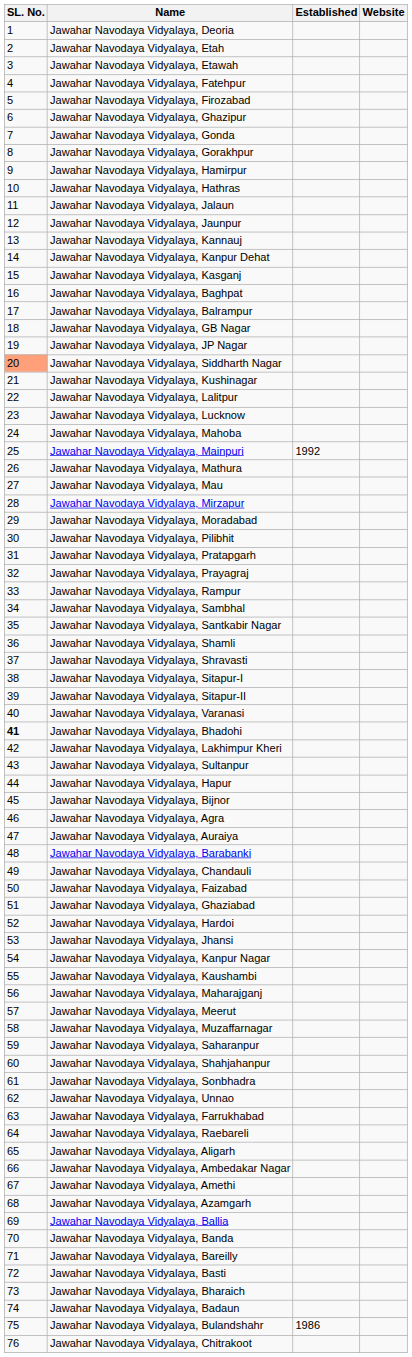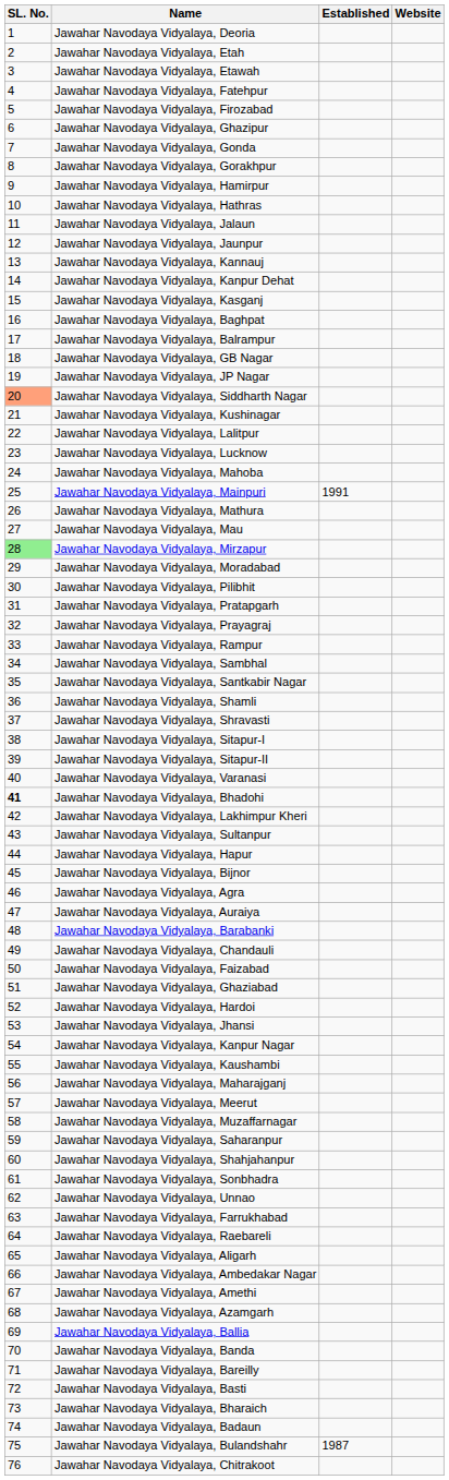 <table class="wikitable sortable mw-collapsible">
 <tr>
 <th>SL. No.</th>
 <th>Name</th>
 <th>Established</th>
 <th>Website</th>
 </tr>
 <tr>
 <td>1</td>
 <td>Jawahar Navodaya Vidyalaya, Deoria</td>
 <td></td>
 <td></td>
 </tr>
 <tr>
 <td>2</td>
 <td>Jawahar Navodaya Vidyalaya, Etah</td>
 <td></td>
 <td></td>
 </tr>
 <tr>
 <td>3</td>
 <td>Jawahar Navodaya Vidyalaya, Etawah</td>
 <td></td>
 <td></td>
 </tr>
 <tr>
 <td>4</td>
 <td>Jawahar Navodaya Vidyalaya, Fatehpur</td>
 <td></td>
 <td></td>
 </tr>
 <tr>
 <td>5</td>
 <td>Jawahar Navodaya Vidyalaya, Firozabad</td>
 <td></td>
 <td></td>
 </tr>
 <tr>
 <td>6</td>
 <td>Jawahar Navodaya Vidyalaya, Ghazipur</td>
 <td></td>
 <td></td>
 </tr>
 <tr>
 <td>7</td>
 <td>Jawahar Navodaya Vidyalaya, Gonda</td>
 <td></td>
 <td></td>
 </tr>
 <tr>
 <td>8</td>
 <td>Jawahar Navodaya Vidyalaya, Gorakhpur</td>
 <td></td>
 <td></td>
 </tr>
 <tr>
 <td>9</td>
 <td>Jawahar Navodaya Vidyalaya, Hamirpur</td>
 <td></td>
 <td></td>
 </tr>
 <tr>
 <td>10</td>
 <td>Jawahar Navodaya Vidyalaya, Hathras</td>
 <td></td>
 <td></td>
 </tr>
 <tr>
 <td>11</td>
 <td>Jawahar Navodaya Vidyalaya, Jalaun</td>
 <td></td>
 <td></td>
 </tr>
 <tr>
 <td>12</td>
 <td>Jawahar Navodaya Vidyalaya, Jaunpur</td>
 <td></td>
 <td></td>
 </tr>
 <tr>
 <td>13</td>
 <td>Jawahar Navodaya Vidyalaya, Kannauj</td>
 <td></td>
 <td></td>
 </tr>
 <tr>
 <td>14</td>
 <td>Jawahar Navodaya Vidyalaya, Kanpur Dehat</td>
 <td></td>
 <td></td>
 </tr>
 <tr>
 <td>15</td>
 <td>Jawahar Navodaya Vidyalaya, Kasganj</td>
 <td></td>
 <td></td>
 </tr>
 <tr>
 <td>16</td>
 <td>Jawahar Navodaya Vidyalaya, Baghpat</td>
 <td></td>
 <td></td>
 </tr>
 <tr>
 <td>17</td>
 <td>Jawahar Navodaya Vidyalaya, Balrampur</td>
 <td></td>
 <td></td>
 </tr>
 <tr>
 <td>18</td>
 <td>Jawahar Navodaya Vidyalaya, GB Nagar</td>
 <td></td>
 <td></td>
 </tr>
 <tr>
 <td>19</td>
 <td>Jawahar Navodaya Vidyalaya, JP Nagar</td>
 <td></td>
 <td></td>
 </tr>
 <tr>
 <td style="background: lightsalmon;">20</td>
 <td>Jawahar Navodaya Vidyalaya, Siddharth Nagar</td>
 <td></td>
 <td></td>
 </tr>
 <tr>
 <td>21</td>
 <td>Jawahar Navodaya Vidyalaya, Kushinagar</td>
 <td></td>
 <td></td>
 </tr>
 <tr>
 <td>22</td>
 <td>Jawahar Navodaya Vidyalaya, Lalitpur</td>
 <td></td>
 <td></td>
 </tr>
 <tr>
 <td>23</td>
 <td>Jawahar Navodaya Vidyalaya, Lucknow</td>
 <td></td>
 <td></td>
 </tr>
 <tr>
 <td>24</td>
 <td>Jawahar Navodaya Vidyalaya, Mahoba</td>
 <td></td>
 <td></td>
 </tr>
 <tr>
 <td>25</td>
 <td><a href='#'>Jawahar Navodaya Vidyalaya, Mainpuri</a></td>
-<td>1992</td>
+<td>1991</td>
 <td></td>
 </tr>
 <tr>
 <td>26</td>
 <td>Jawahar Navodaya Vidyalaya, Mathura</td>
 <td></td>
 <td></td>
 </tr>
 <tr>
 <td>27</td>
 <td>Jawahar Navodaya Vidyalaya, Mau</td>
 <td></td>
 <td></td>
 </tr>
 <tr>
-<td>28</td>
+<td style="background: lightgreen;">28</td>
 <td><a href='#'>Jawahar Navodaya Vidyalaya, Mirzapur</a></td>
 <td></td>
 <td></td>
 </tr>
 <tr>
 <td>29</td>
 <td>Jawahar Navodaya Vidyalaya, Moradabad</td>
 <td></td>
 <td></td>
 </tr>
 <tr>
 <td>30</td>
 <td>Jawahar Navodaya Vidyalaya, Pilibhit</td>
 <td></td>
 <td></td>
 </tr>
 <tr>
 <td>31</td>
 <td>Jawahar Navodaya Vidyalaya, Pratapgarh</td>
 <td></td>
 <td></td>
 </tr>
 <tr>
 <td>32</td>
 <td>Jawahar Navodaya Vidyalaya, Prayagraj</td>
 <td></td>
 <td></td>
 </tr>
 <tr>
 <td>33</td>
 <td>Jawahar Navodaya Vidyalaya, Rampur</td>
 <td></td>
 <td></td>
 </tr>
 <tr>
 <td>34</td>
 <td>Jawahar Navodaya Vidyalaya, Sambhal</td>
 <td></td>
 <td></td>
 </tr>
 <tr>
 <td>35</td>
 <td>Jawahar Navodaya Vidyalaya, Santkabir Nagar</td>
 <td></td>
 <td></td>
 </tr>
 <tr>
 <td>36</td>
 <td>Jawahar Navodaya Vidyalaya, Shamli</td>
 <td></td>
 <td></td>
 </tr>
 <tr>
 <td>37</td>
 <td>Jawahar Navodaya Vidyalaya, Shravasti</td>
 <td></td>
 <td></td>
 </tr>
 <tr>
 <td>38</td>
 <td>Jawahar Navodaya Vidyalaya, Sitapur-I</td>
 <td></td>
 <td></td>
 </tr>
 <tr>
 <td>39</td>
 <td>Jawahar Navodaya Vidyalaya, Sitapur-II</td>
 <td></td>
 <td></td>
 </tr>
 <tr>
 <td>40</td>
 <td>Jawahar Navodaya Vidyalaya, Varanasi</td>
 <td></td>
 <td></td>
 </tr>
 <tr>
 <td><strong>41</strong></td>
 <td>Jawahar Navodaya Vidyalaya, Bhadohi</td>
 <td></td>
 <td></td>
 </tr>
 <tr>
 <td>42</td>
 <td>Jawahar Navodaya Vidyalaya, Lakhimpur Kheri</td>
 <td></td>
 <td></td>
 </tr>
 <tr>
 <td>43</td>
 <td>Jawahar Navodaya Vidyalaya, Sultanpur</td>
 <td></td>
 <td></td>
 </tr>
 <tr>
 <td>44</td>
 <td>Jawahar Navodaya Vidyalaya, Hapur</td>
 <td></td>
 <td></td>
 </tr>
 <tr>
 <td>45</td>
 <td>Jawahar Navodaya Vidyalaya, Bijnor</td>
 <td></td>
 <td></td>
 </tr>
 <tr>
 <td>46</td>
 <td>Jawahar Navodaya Vidyalaya, Agra</td>
 <td></td>
 <td></td>
 </tr>
 <tr>
 <td>47</td>
 <td>Jawahar Navodaya Vidyalaya, Auraiya</td>
 <td></td>
 <td></td>
 </tr>
 <tr>
 <td>48</td>
 <td><a href='#'>Jawahar Navodaya Vidyalaya, Barabanki</a></td>
 <td></td>
 <td></td>
 </tr>
 <tr>
 <td>49</td>
 <td>Jawahar Navodaya Vidyalaya, Chandauli</td>
 <td></td>
 <td></td>
 </tr>
 <tr>
 <td>50</td>
 <td>Jawahar Navodaya Vidyalaya, Faizabad</td>
 <td></td>
 <td></td>
 </tr>
 <tr>
 <td>51</td>
 <td>Jawahar Navodaya Vidyalaya, Ghaziabad</td>
 <td></td>
 <td></td>
 </tr>
 <tr>
 <td>52</td>
 <td>Jawahar Navodaya Vidyalaya, Hardoi</td>
 <td></td>
 <td></td>
 </tr>
 <tr>
 <td>53</td>
 <td>Jawahar Navodaya Vidyalaya, Jhansi</td>
 <td></td>
 <td></td>
 </tr>
 <tr>
 <td>54</td>
 <td>Jawahar Navodaya Vidyalaya, Kanpur Nagar</td>
 <td></td>
 <td></td>
 </tr>
 <tr>
 <td>55</td>
 <td>Jawahar Navodaya Vidyalaya, Kaushambi</td>
 <td></td>
 <td></td>
 </tr>
 <tr>
 <td>56</td>
 <td>Jawahar Navodaya Vidyalaya, Maharajganj</td>
 <td></td>
 <td></td>
 </tr>
 <tr>
 <td>57</td>
 <td>Jawahar Navodaya Vidyalaya, Meerut</td>
 <td></td>
 <td></td>
 </tr>
 <tr>
 <td>58</td>
 <td>Jawahar Navodaya Vidyalaya, Muzaffarnagar</td>
 <td></td>
 <td></td>
 </tr>
 <tr>
 <td>59</td>
 <td>Jawahar Navodaya Vidyalaya, Saharanpur</td>
 <td></td>
 <td></td>
 </tr>
 <tr>
 <td>60</td>
 <td>Jawahar Navodaya Vidyalaya, Shahjahanpur</td>
 <td></td>
 <td></td>
 </tr>
 <tr>
 <td>61</td>
 <td>Jawahar Navodaya Vidyalaya, Sonbhadra</td>
 <td></td>
 <td></td>
 </tr>
 <tr>
 <td>62</td>
 <td>Jawahar Navodaya Vidyalaya, Unnao</td>
 <td></td>
 <td></td>
 </tr>
 <tr>
 <td>63</td>
 <td>Jawahar Navodaya Vidyalaya, Farrukhabad</td>
 <td></td>
 <td></td>
 </tr>
 <tr>
 <td>64</td>
 <td>Jawahar Navodaya Vidyalaya, Raebareli</td>
 <td></td>
 <td></td>
 </tr>
 <tr>
 <td>65</td>
 <td>Jawahar Navodaya Vidyalaya, Aligarh</td>
 <td></td>
 <td></td>
 </tr>
 <tr>
 <td>66</td>
 <td>Jawahar Navodaya Vidyalaya, Ambedakar Nagar</td>
 <td></td>
 <td></td>
 </tr>
 <tr>
 <td>67</td>
 <td>Jawahar Navodaya Vidyalaya, Amethi</td>
 <td></td>
 <td></td>
 </tr>
 <tr>
 <td>68</td>
 <td>Jawahar Navodaya Vidyalaya, Azamgarh</td>
 <td></td>
 <td></td>
 </tr>
 <tr>
 <td>69</td>
 <td><a href='#'>Jawahar Navodaya Vidyalaya, Ballia</a></td>
 <td></td>
 <td></td>
 </tr>
 <tr>
 <td>70</td>
 <td>Jawahar Navodaya Vidyalaya, Banda</td>
 <td></td>
 <td></td>
 </tr>
 <tr>
 <td>71</td>
 <td>Jawahar Navodaya Vidyalaya, Bareilly</td>
 <td></td>
 <td></td>
 </tr>
 <tr>
 <td>72</td>
 <td>Jawahar Navodaya Vidyalaya, Basti</td>
 <td></td>
 <td></td>
 </tr>
 <tr>
 <td>73</td>
 <td>Jawahar Navodaya Vidyalaya, Bharaich</td>
 <td></td>
 <td></td>
 </tr>
 <tr>
 <td>74</td>
 <td>Jawahar Navodaya Vidyalaya, Badaun</td>
 <td></td>
 <td></td>
 </tr>
 <tr>
 <td>75</td>
 <td>Jawahar Navodaya Vidyalaya, Bulandshahr</td>
-<td>1986</td>
+<td>1987</td>
 <td></td>
 </tr>
 <tr>
 <td>76</td>
 <td>Jawahar Navodaya Vidyalaya, Chitrakoot</td>
 <td></td>
 <td></td>
 </tr>
 </table>
